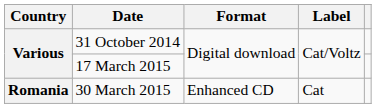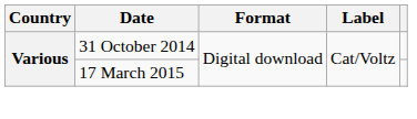 <table class="wikitable plainrowheaders unsortable">
 <tr>
 <th>Country</th>
 <th>Date</th>
 <th>Format</th>
 <th>Label</th>
 <th></th>
 </tr>
 <tr>
 <th scope="row" rowspan="2">Various</th>
 <td>31 October 2014</td>
 <td rowspan="2">Digital download</td>
 <td rowspan="2">Cat/Voltz</td>
 <td></td>
 </tr>
 <tr>
 <td>17 March 2015</td>
 <td></td>
 </tr>
-<tr>
-<th scope="row">Romania</th>
-<td>30 March 2015</td>
-<td>Enhanced CD</td>
-<td>Cat</td>
-<td></td>
-</tr>
 </table>
